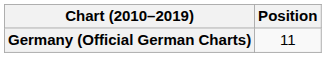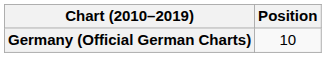 <table class="wikitable plainrowheaders" style="text-align:center">
 <tr>
 <th scope="col">Chart (2010–2019)</th>
 <th scope="col">Position</th>
 </tr>
 <tr>
 <th scope="row">Germany (Official German Charts)</th>
-<td>11</td>
+<td>10</td>
 </tr>
 </table>
